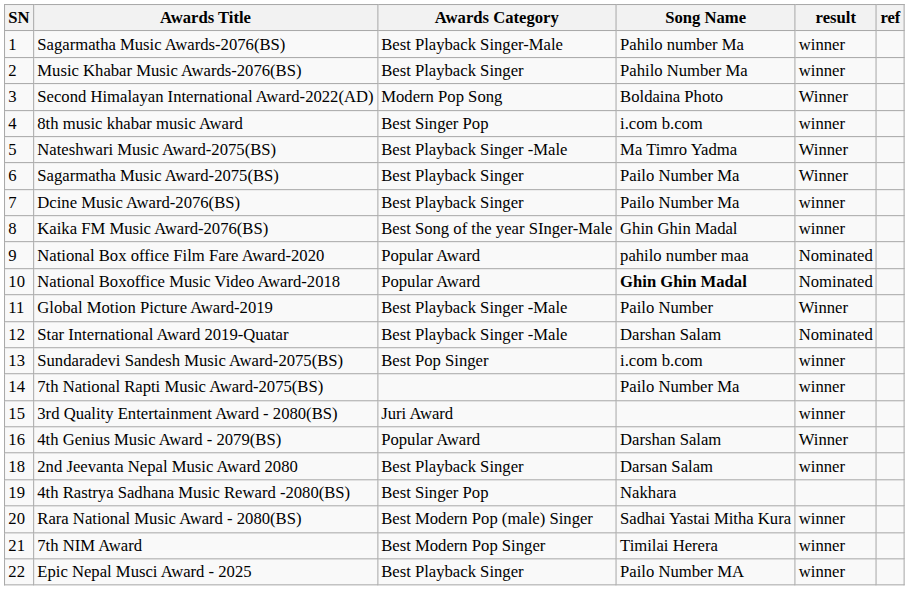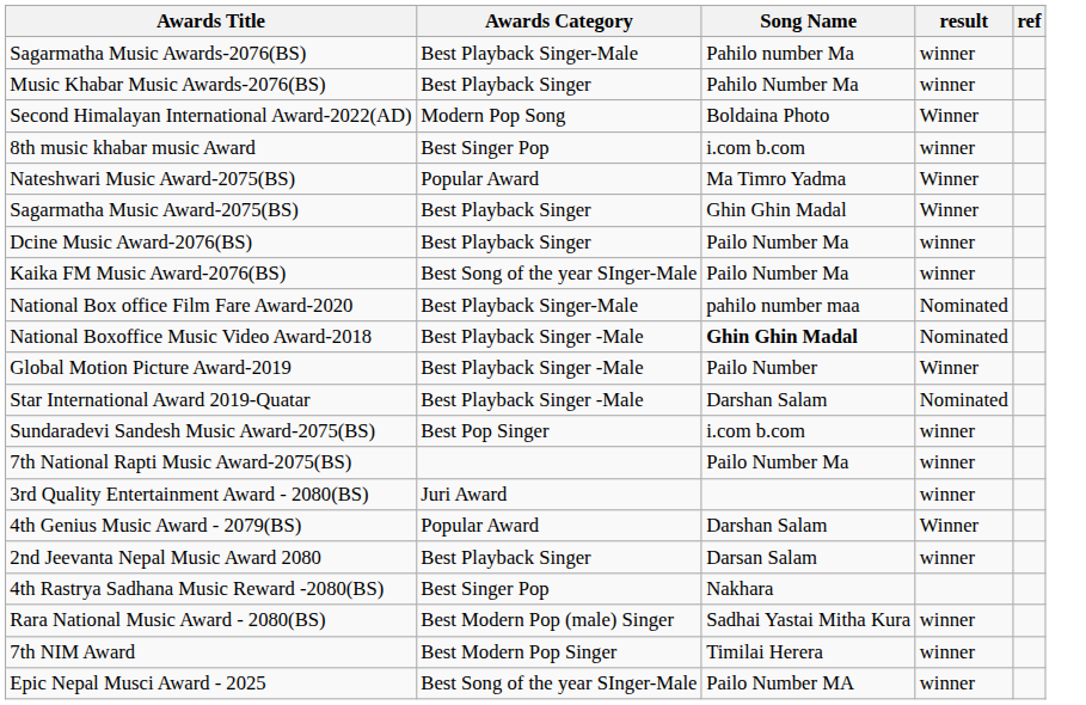 <table class="wikitable">
 <tr>
-<th>SN</th>
 <th>Awards Title</th>
 <th>Awards Category</th>
 <th>Song Name</th>
 <th>result</th>
 <th>ref</th>
 </tr>
 <tr>
-<td>1</td>
 <td>Sagarmatha Music Awards-2076(BS)</td>
 <td>Best Playback Singer-Male</td>
 <td>Pahilo number Ma</td>
 <td>winner</td>
 <td></td>
 </tr>
 <tr>
-<td>2</td>
 <td>Music Khabar Music Awards-2076(BS)</td>
 <td>Best Playback Singer</td>
 <td>Pahilo Number Ma</td>
 <td>winner</td>
 <td></td>
 </tr>
 <tr>
-<td>3</td>
 <td>Second Himalayan International Award-2022(AD)</td>
 <td>Modern Pop Song</td>
 <td>Boldaina Photo</td>
 <td>Winner</td>
 <td></td>
 </tr>
 <tr>
-<td>4</td>
 <td>8th music khabar music Award</td>
 <td>Best Singer Pop</td>
 <td>i.com b.com</td>
 <td>winner</td>
 <td></td>
 </tr>
 <tr>
-<td>5</td>
 <td>Nateshwari Music Award-2075(BS)</td>
-<td>Best Playback Singer -Male</td>
+<td>Popular Award</td>
 <td>Ma Timro Yadma</td>
 <td>Winner</td>
 <td></td>
 </tr>
 <tr>
-<td>6</td>
 <td>Sagarmatha Music Award-2075(BS)</td>
 <td>Best Playback Singer</td>
-<td>Pailo Number Ma</td>
+<td>Ghin Ghin Madal</td>
 <td>Winner</td>
 <td></td>
 </tr>
 <tr>
-<td>7</td>
 <td>Dcine Music Award-2076(BS)</td>
 <td>Best Playback Singer</td>
 <td>Pailo Number Ma</td>
 <td>winner</td>
 <td></td>
 </tr>
 <tr>
-<td>8</td>
 <td>Kaika FM Music Award-2076(BS)</td>
 <td>Best Song of the year SInger-Male</td>
-<td>Ghin Ghin Madal</td>
+<td>Pailo Number Ma</td>
 <td>winner</td>
 <td></td>
 </tr>
 <tr>
-<td>9</td>
 <td>National Box office Film Fare Award-2020</td>
-<td>Popular Award</td>
+<td>Best Playback Singer-Male</td>
 <td>pahilo number maa</td>
 <td>Nominated</td>
 <td></td>
 </tr>
 <tr>
-<td>10</td>
 <td>National Boxoffice Music Video Award-2018</td>
-<td>Popular Award</td>
+<td>Best Playback Singer -Male</td>
 <td><strong>Ghin Ghin Madal</strong></td>
 <td>Nominated</td>
 <td></td>
 </tr>
 <tr>
-<td>11</td>
 <td>Global Motion Picture Award-2019</td>
 <td>Best Playback Singer -Male</td>
 <td>Pailo Number</td>
 <td>Winner</td>
 <td></td>
 </tr>
 <tr>
-<td>12</td>
 <td>Star International Award 2019-Quatar</td>
 <td>Best Playback Singer -Male</td>
 <td>Darshan Salam</td>
 <td>Nominated</td>
 <td></td>
 </tr>
 <tr>
-<td>13</td>
 <td>Sundaradevi Sandesh Music Award-2075(BS)</td>
 <td>Best Pop Singer</td>
 <td>i.com b.com</td>
 <td>winner</td>
 <td></td>
 </tr>
 <tr>
-<td>14</td>
 <td>7th National Rapti Music Award-2075(BS)</td>
 <td></td>
 <td>Pailo Number Ma</td>
 <td>winner</td>
 <td></td>
 </tr>
 <tr>
-<td>15</td>
 <td>3rd Quality Entertainment Award - 2080(BS)</td>
 <td>Juri Award</td>
 <td></td>
 <td>winner</td>
 <td></td>
 </tr>
 <tr>
-<td>16</td>
 <td>4th Genius Music Award - 2079(BS)</td>
 <td>Popular Award</td>
 <td>Darshan Salam</td>
 <td>Winner</td>
 <td></td>
 </tr>
 <tr>
-<td>18</td>
 <td>2nd Jeevanta Nepal Music Award 2080</td>
 <td>Best Playback Singer</td>
 <td>Darsan Salam</td>
 <td>winner</td>
 <td></td>
 </tr>
 <tr>
-<td>19</td>
 <td>4th Rastrya Sadhana Music Reward -2080(BS)</td>
 <td>Best Singer Pop</td>
 <td>Nakhara</td>
 <td></td>
 <td></td>
 </tr>
 <tr>
-<td>20</td>
 <td>Rara National Music Award - 2080(BS)</td>
 <td>Best Modern Pop (male) Singer</td>
 <td>Sadhai Yastai Mitha Kura</td>
 <td>winner</td>
 <td></td>
 </tr>
 <tr>
-<td>21</td>
 <td>7th NIM Award</td>
 <td>Best Modern Pop Singer</td>
 <td>Timilai Herera</td>
 <td>winner</td>
 <td></td>
 </tr>
 <tr>
-<td>22</td>
 <td>Epic Nepal Musci Award - 2025</td>
-<td>Best Playback Singer</td>
+<td>Best Song of the year SInger-Male</td>
 <td>Pailo Number MA</td>
 <td>winner</td>
 <td></td>
 </tr>
 </table>
